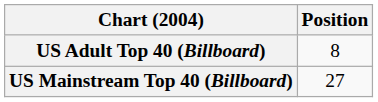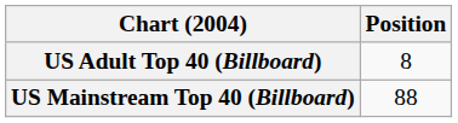 <table class="wikitable plainrowheaders" style="text-align:center">
 <tr>
 <th scope="col">Chart (2004)</th>
 <th scope="col">Position</th>
 </tr>
 <tr>
 <th scope="row">US Adult Top 40 (<em>Billboard</em>)</th>
 <td>8</td>
 </tr>
 <tr>
 <th scope="row">US Mainstream Top 40 (<em>Billboard</em>)</th>
-<td>27</td>
+<td>88</td>
 </tr>
 </table>
